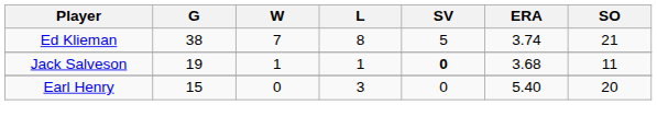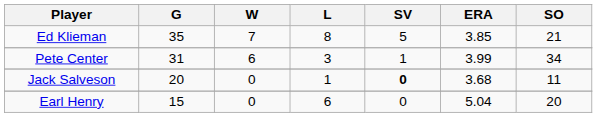 <table class="wikitable sortable">
 <tr>
 <th bgcolor="#DDDDFF" width="16%">Player</th>
 <th bgcolor="#DDDDFF" width="9%">G</th>
 <th bgcolor="#DDDDFF" width="9%">W</th>
 <th bgcolor="#DDDDFF" width="9%">L</th>
 <th bgcolor="#DDDDFF" width="9%">SV</th>
 <th bgcolor="#DDDDFF" width="9%">ERA</th>
 <th bgcolor="#DDDDFF" width="9%">SO</th>
 </tr>
 <tr align="center">
 <td><a href='#'>Ed Klieman</a></td>
-<td>38</td>
+<td>35</td>
 <td>7</td>
 <td>8</td>
 <td>5</td>
-<td>3.74</td>
+<td>3.85</td>
 <td>21</td>
 </tr>
 <tr>
+</tr>
+<tr align="center">
+<td><a href='#'>Pete Center</a></td>
+<td>31</td>
+<td>6</td>
+<td>3</td>
+<td>1</td>
+<td>3.99</td>
+<td>34</td>
 </tr>
 <tr>
 </tr>
 <tr align="center">
 <td><a href='#'>Jack Salveson</a></td>
-<td>19</td>
-<td>1</td>
+<td>20</td>
+<td>0</td>
 <td>1</td>
 <td><strong>0</strong></td>
 <td>3.68</td>
 <td>11</td>
 </tr>
 <tr>
 </tr>
 <tr align="center">
 <td><a href='#'>Earl Henry</a></td>
 <td>15</td>
 <td>0</td>
-<td>3</td>
+<td>6</td>
 <td>0</td>
-<td>5.40</td>
+<td>5.04</td>
 <td>20</td>
 </tr>
 </table>
